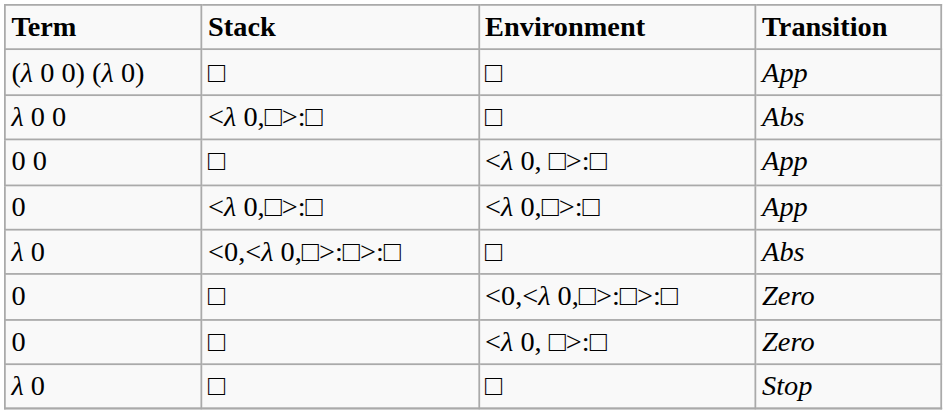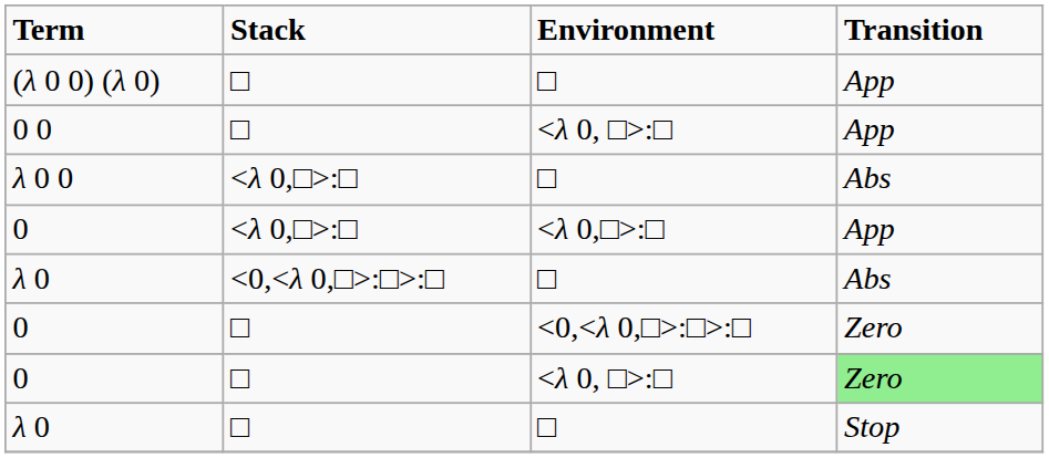 <table class="wikitable center" style= "width:60%">
 <tr>
 <td><strong>Term</strong></td>
 <td><strong>Stack</strong></td>
 <td><strong>Environment</strong></td>
 <td><strong>Transition</strong></td>
 </tr>
 <tr>
 <td>(<em>λ</em> 0 0) (<em>λ</em> 0)</td>
 <td>□</td>
 <td>□</td>
 <td><em>App</em></td>
 </tr>
 <tr>
+<td>0 0</td>
+<td>□</td>
+<td><<em>λ</em> 0, □>:□</td>
+<td><em>App</em></td>
+</tr>
+<tr>
 <td><em>λ</em> 0 0</td>
 <td><<em>λ</em> 0,□>:□</td>
 <td>□</td>
 <td><em>Abs</em></td>
-</tr>
-<tr>
-<td>0 0</td>
-<td>□</td>
-<td><<em>λ</em> 0, □>:□</td>
-<td><em>App</em></td>
 </tr>
 <tr>
 <td>0</td>
 <td><<em>λ</em> 0,□>:□</td>
 <td><<em>λ</em> 0,□>:□</td>
 <td><em>App</em></td>
 </tr>
 <tr>
 <td><em>λ</em> 0</td>
 <td><0,<<em>λ</em> 0,□>:□>:□</td>
 <td>□</td>
 <td><em>Abs</em></td>
 </tr>
 <tr>
 <td>0</td>
 <td>□</td>
 <td><0,<<em>λ</em> 0,□>:□>:□</td>
 <td><em>Zero</em></td>
 </tr>
 <tr>
 <td>0</td>
 <td>□</td>
 <td><<em>λ</em> 0, □>:□</td>
-<td><em>Zero</em></td>
+<td style="background: lightgreen;"><em>Zero</em></td>
 </tr>
 <tr>
 <td><em>λ</em> 0</td>
 <td>□</td>
 <td>□</td>
 <td><em>Stop</em></td>
 </tr>
 <tr>
 </tr>
 </table>
